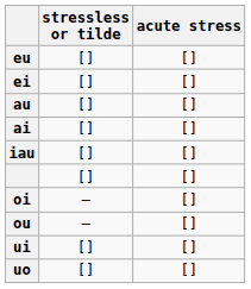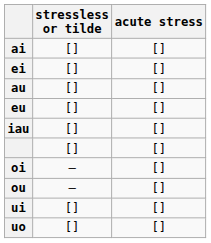 <table class=wikitable>
 <tr>
 <th></th>
 <th>stressless<br>or tilde</th>
 <th>acute stress</th>
 </tr>
 <tr align=center>
-<th>eu</th>
+<th>ai</th>
 <td>[]</td>
 <td>[]</td>
 </tr>
 <tr align=center>
 <th>ei</th>
 <td>[]</td>
 <td>[]</td>
 </tr>
 <tr align=center>
 <th>au</th>
 <td>[]</td>
 <td>[]</td>
 </tr>
 <tr align=center>
-<th>ai</th>
+<th>eu</th>
 <td>[]</td>
 <td>[]</td>
 </tr>
 <tr align=center>
 <th>iau</th>
 <td>[]</td>
 <td>[]</td>
 </tr>
 <tr align=center>
 <th></th>
 <td>[]</td>
 <td>[]</td>
 </tr>
 <tr align=center>
 <th>oi</th>
 <td>–</td>
 <td>[]</td>
 </tr>
 <tr align=center>
 <th>ou</th>
 <td>–</td>
 <td>[]</td>
 </tr>
 <tr align=center>
 <th>ui</th>
 <td>[]</td>
 <td>[]</td>
 </tr>
 <tr align=center>
 <th>uo</th>
 <td>[]</td>
 <td>[]</td>
 </tr>
 </table>
